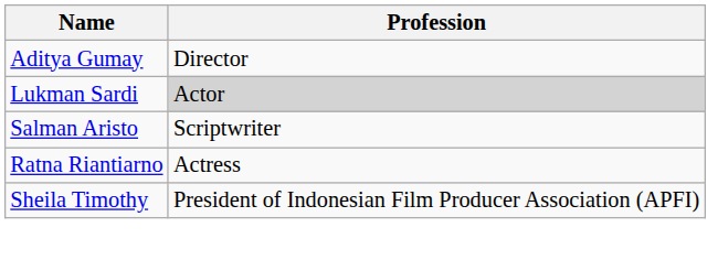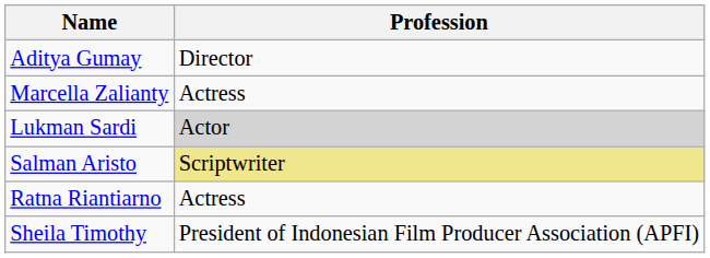 <table class=wikitable>
 <tr>
 <th>Name</th>
 <th>Profession</th>
 </tr>
 <tr>
 <td><a href='#'>Aditya Gumay</a></td>
 <td>Director</td>
 </tr>
 <tr>
+<td><a href='#'>Marcella Zalianty</a></td>
+<td>Actress</td>
+</tr>
+<tr>
 <td><a href='#'>Lukman Sardi</a></td>
 <td style="background: lightgrey;">Actor</td>
 </tr>
 <tr>
 <td><a href='#'>Salman Aristo</a></td>
-<td>Scriptwriter</td>
+<td style="background: khaki;">Scriptwriter</td>
 </tr>
 <tr>
 <td><a href='#'>Ratna Riantiarno</a></td>
 <td>Actress</td>
 </tr>
 <tr>
 <td><a href='#'>Sheila Timothy</a></td>
 <td>President of Indonesian Film Producer Association (APFI)</td>
 </tr>
 </table>
